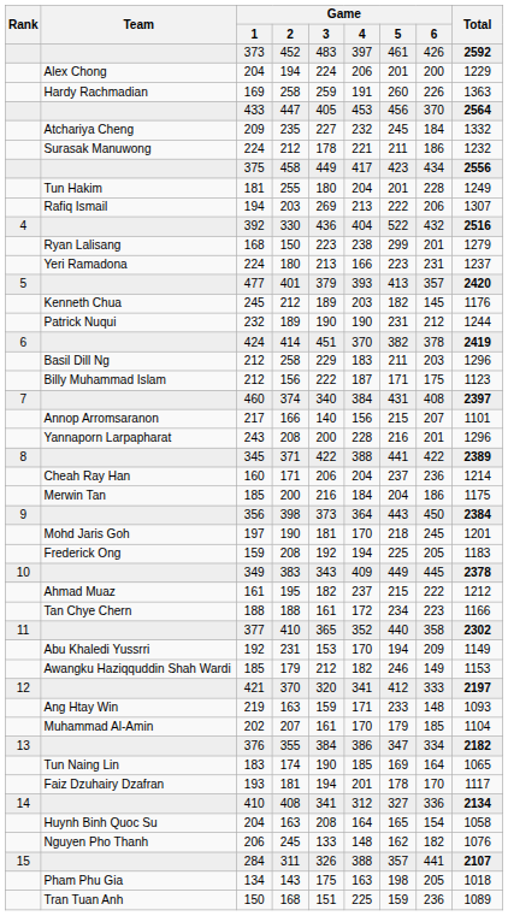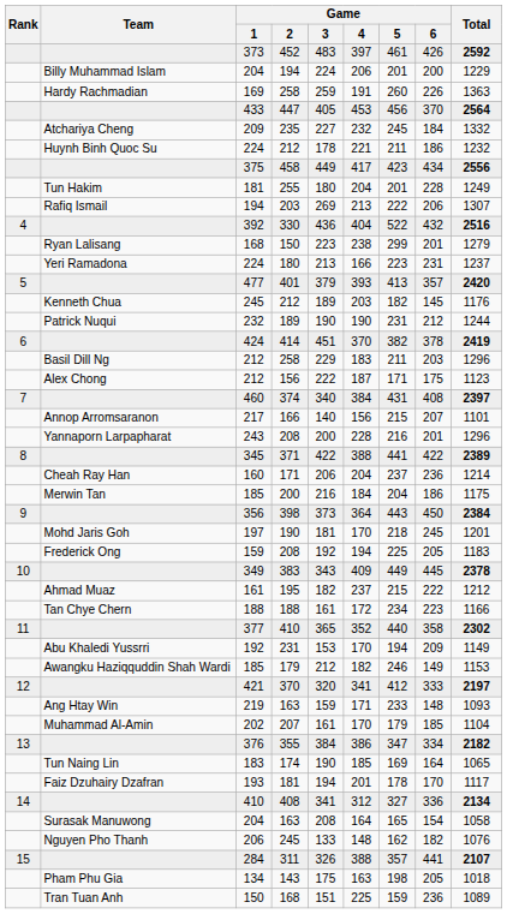 <table class=wikitable style="text-align:center">
 <tr>
 <th rowspan="2" width=40>Rank</th>
 <th rowspan="2" width=250>Team</th>
 <th colspan="6">Game</th>
 <th rowspan="2" width=60>Total</th>
 </tr>
 <tr>
 <th width=40>1</th>
 <th width=40>2</th>
 <th width=40>3</th>
 <th width=40>4</th>
 <th width=40>5</th>
 <th width=40>6</th>
 </tr>
 <tr bgcolor=eeeeee>
 <td></td>
 <td align=left></td>
 <td>373</td>
 <td>452</td>
 <td>483</td>
 <td>397</td>
 <td>461</td>
 <td>426</td>
 <td><strong>2592</strong></td>
 </tr>
 <tr>
 <td></td>
-<td align=left>Alex Chong</td>
+<td align=left>Billy Muhammad Islam</td>
 <td>204</td>
 <td>194</td>
 <td>224</td>
 <td>206</td>
 <td>201</td>
 <td>200</td>
 <td>1229</td>
 </tr>
 <tr>
 <td></td>
 <td align=left>Hardy Rachmadian</td>
 <td>169</td>
 <td>258</td>
 <td>259</td>
 <td>191</td>
 <td>260</td>
 <td>226</td>
 <td>1363</td>
 </tr>
 <tr bgcolor=eeeeee>
 <td></td>
 <td align=left></td>
 <td>433</td>
 <td>447</td>
 <td>405</td>
 <td>453</td>
 <td>456</td>
 <td>370</td>
 <td><strong>2564</strong></td>
 </tr>
 <tr>
 <td></td>
 <td align=left>Atchariya Cheng</td>
 <td>209</td>
 <td>235</td>
 <td>227</td>
 <td>232</td>
 <td>245</td>
 <td>184</td>
 <td>1332</td>
 </tr>
 <tr>
 <td></td>
-<td align=left>Surasak Manuwong</td>
+<td align=left>Huynh Binh Quoc Su</td>
 <td>224</td>
 <td>212</td>
 <td>178</td>
 <td>221</td>
 <td>211</td>
 <td>186</td>
 <td>1232</td>
 </tr>
 <tr bgcolor=eeeeee>
 <td></td>
 <td align=left></td>
 <td>375</td>
 <td>458</td>
 <td>449</td>
 <td>417</td>
 <td>423</td>
 <td>434</td>
 <td><strong>2556</strong></td>
 </tr>
 <tr>
 <td></td>
 <td align=left>Tun Hakim</td>
 <td>181</td>
 <td>255</td>
 <td>180</td>
 <td>204</td>
 <td>201</td>
 <td>228</td>
 <td>1249</td>
 </tr>
 <tr>
 <td></td>
 <td align=left>Rafiq Ismail</td>
 <td>194</td>
 <td>203</td>
 <td>269</td>
 <td>213</td>
 <td>222</td>
 <td>206</td>
 <td>1307</td>
 </tr>
 <tr bgcolor=eeeeee>
 <td>4</td>
 <td align=left></td>
 <td>392</td>
 <td>330</td>
 <td>436</td>
 <td>404</td>
 <td>522</td>
 <td>432</td>
 <td><strong>2516</strong></td>
 </tr>
 <tr>
 <td></td>
 <td align=left>Ryan Lalisang</td>
 <td>168</td>
 <td>150</td>
 <td>223</td>
 <td>238</td>
 <td>299</td>
 <td>201</td>
 <td>1279</td>
 </tr>
 <tr>
 <td></td>
 <td align=left>Yeri Ramadona</td>
 <td>224</td>
 <td>180</td>
 <td>213</td>
 <td>166</td>
 <td>223</td>
 <td>231</td>
 <td>1237</td>
 </tr>
 <tr bgcolor=eeeeee>
 <td>5</td>
 <td align=left></td>
 <td>477</td>
 <td>401</td>
 <td>379</td>
 <td>393</td>
 <td>413</td>
 <td>357</td>
 <td><strong>2420</strong></td>
 </tr>
 <tr>
 <td></td>
 <td align=left>Kenneth Chua</td>
 <td>245</td>
 <td>212</td>
 <td>189</td>
 <td>203</td>
 <td>182</td>
 <td>145</td>
 <td>1176</td>
 </tr>
 <tr>
 <td></td>
 <td align=left>Patrick Nuqui</td>
 <td>232</td>
 <td>189</td>
 <td>190</td>
 <td>190</td>
 <td>231</td>
 <td>212</td>
 <td>1244</td>
 </tr>
 <tr bgcolor=eeeeee>
 <td>6</td>
 <td align=left></td>
 <td>424</td>
 <td>414</td>
 <td>451</td>
 <td>370</td>
 <td>382</td>
 <td>378</td>
 <td><strong>2419</strong></td>
 </tr>
 <tr>
 <td></td>
 <td align=left>Basil Dill Ng</td>
 <td>212</td>
 <td>258</td>
 <td>229</td>
 <td>183</td>
 <td>211</td>
 <td>203</td>
 <td>1296</td>
 </tr>
 <tr>
 <td></td>
-<td align=left>Billy Muhammad Islam</td>
+<td align=left>Alex Chong</td>
 <td>212</td>
 <td>156</td>
 <td>222</td>
 <td>187</td>
 <td>171</td>
 <td>175</td>
 <td>1123</td>
 </tr>
 <tr bgcolor=eeeeee>
 <td>7</td>
 <td align=left></td>
 <td>460</td>
 <td>374</td>
 <td>340</td>
 <td>384</td>
 <td>431</td>
 <td>408</td>
 <td><strong>2397</strong></td>
 </tr>
 <tr>
 <td></td>
 <td align=left>Annop Arromsaranon</td>
 <td>217</td>
 <td>166</td>
 <td>140</td>
 <td>156</td>
 <td>215</td>
 <td>207</td>
 <td>1101</td>
 </tr>
 <tr>
 <td></td>
 <td align=left>Yannaporn Larpapharat</td>
 <td>243</td>
 <td>208</td>
 <td>200</td>
 <td>228</td>
 <td>216</td>
 <td>201</td>
 <td>1296</td>
 </tr>
 <tr bgcolor=eeeeee>
 <td>8</td>
 <td align=left></td>
 <td>345</td>
 <td>371</td>
 <td>422</td>
 <td>388</td>
 <td>441</td>
 <td>422</td>
 <td><strong>2389</strong></td>
 </tr>
 <tr>
 <td></td>
 <td align=left>Cheah Ray Han</td>
 <td>160</td>
 <td>171</td>
 <td>206</td>
 <td>204</td>
 <td>237</td>
 <td>236</td>
 <td>1214</td>
 </tr>
 <tr>
 <td></td>
 <td align=left>Merwin Tan</td>
 <td>185</td>
 <td>200</td>
 <td>216</td>
 <td>184</td>
 <td>204</td>
 <td>186</td>
 <td>1175</td>
 </tr>
 <tr bgcolor=eeeeee>
 <td>9</td>
 <td align=left></td>
 <td>356</td>
 <td>398</td>
 <td>373</td>
 <td>364</td>
 <td>443</td>
 <td>450</td>
 <td><strong>2384</strong></td>
 </tr>
 <tr>
 <td></td>
 <td align=left>Mohd Jaris Goh</td>
 <td>197</td>
 <td>190</td>
 <td>181</td>
 <td>170</td>
 <td>218</td>
 <td>245</td>
 <td>1201</td>
 </tr>
 <tr>
 <td></td>
 <td align=left>Frederick Ong</td>
 <td>159</td>
 <td>208</td>
 <td>192</td>
 <td>194</td>
 <td>225</td>
 <td>205</td>
 <td>1183</td>
 </tr>
 <tr bgcolor=eeeeee>
 <td>10</td>
 <td align=left></td>
 <td>349</td>
 <td>383</td>
 <td>343</td>
 <td>409</td>
 <td>449</td>
 <td>445</td>
 <td><strong>2378</strong></td>
 </tr>
 <tr>
 <td></td>
 <td align=left>Ahmad Muaz</td>
 <td>161</td>
 <td>195</td>
 <td>182</td>
 <td>237</td>
 <td>215</td>
 <td>222</td>
 <td>1212</td>
 </tr>
 <tr>
 <td></td>
 <td align=left>Tan Chye Chern</td>
 <td>188</td>
 <td>188</td>
 <td>161</td>
 <td>172</td>
 <td>234</td>
 <td>223</td>
 <td>1166</td>
 </tr>
 <tr bgcolor=eeeeee>
 <td>11</td>
 <td align=left></td>
 <td>377</td>
 <td>410</td>
 <td>365</td>
 <td>352</td>
 <td>440</td>
 <td>358</td>
 <td><strong>2302</strong></td>
 </tr>
 <tr>
 <td></td>
 <td align=left>Abu Khaledi Yussrri</td>
 <td>192</td>
 <td>231</td>
 <td>153</td>
 <td>170</td>
 <td>194</td>
 <td>209</td>
 <td>1149</td>
 </tr>
 <tr>
 <td></td>
 <td align=left>Awangku Haziqquddin Shah Wardi</td>
 <td>185</td>
 <td>179</td>
 <td>212</td>
 <td>182</td>
 <td>246</td>
 <td>149</td>
 <td>1153</td>
 </tr>
 <tr bgcolor=eeeeee>
 <td>12</td>
 <td align=left></td>
 <td>421</td>
 <td>370</td>
 <td>320</td>
 <td>341</td>
 <td>412</td>
 <td>333</td>
 <td><strong>2197</strong></td>
 </tr>
 <tr>
 <td></td>
 <td align=left>Ang Htay Win</td>
 <td>219</td>
 <td>163</td>
 <td>159</td>
 <td>171</td>
 <td>233</td>
 <td>148</td>
 <td>1093</td>
 </tr>
 <tr>
 <td></td>
 <td align=left>Muhammad Al-Amin</td>
 <td>202</td>
 <td>207</td>
 <td>161</td>
 <td>170</td>
 <td>179</td>
 <td>185</td>
 <td>1104</td>
 </tr>
 <tr bgcolor=eeeeee>
 <td>13</td>
 <td align=left></td>
 <td>376</td>
 <td>355</td>
 <td>384</td>
 <td>386</td>
 <td>347</td>
 <td>334</td>
 <td><strong>2182</strong></td>
 </tr>
 <tr>
 <td></td>
 <td align=left>Tun Naing Lin</td>
 <td>183</td>
 <td>174</td>
 <td>190</td>
 <td>185</td>
 <td>169</td>
 <td>164</td>
 <td>1065</td>
 </tr>
 <tr>
 <td></td>
 <td align=left>Faiz Dzuhairy Dzafran</td>
 <td>193</td>
 <td>181</td>
 <td>194</td>
 <td>201</td>
 <td>178</td>
 <td>170</td>
 <td>1117</td>
 </tr>
 <tr bgcolor=eeeeee>
 <td>14</td>
 <td align=left></td>
 <td>410</td>
 <td>408</td>
 <td>341</td>
 <td>312</td>
 <td>327</td>
 <td>336</td>
 <td><strong>2134</strong></td>
 </tr>
 <tr>
 <td></td>
-<td align=left>Huynh Binh Quoc Su</td>
+<td align=left>Surasak Manuwong</td>
 <td>204</td>
 <td>163</td>
 <td>208</td>
 <td>164</td>
 <td>165</td>
 <td>154</td>
 <td>1058</td>
 </tr>
 <tr>
 <td></td>
 <td align=left>Nguyen Pho Thanh</td>
 <td>206</td>
 <td>245</td>
 <td>133</td>
 <td>148</td>
 <td>162</td>
 <td>182</td>
 <td>1076</td>
 </tr>
 <tr bgcolor=eeeeee>
 <td>15</td>
 <td align=left></td>
 <td>284</td>
 <td>311</td>
 <td>326</td>
 <td>388</td>
 <td>357</td>
 <td>441</td>
 <td><strong>2107</strong></td>
 </tr>
 <tr>
 <td></td>
 <td align=left>Pham Phu Gia</td>
 <td>134</td>
 <td>143</td>
 <td>175</td>
 <td>163</td>
 <td>198</td>
 <td>205</td>
 <td>1018</td>
 </tr>
 <tr>
 <td></td>
 <td align=left>Tran Tuan Anh</td>
 <td>150</td>
 <td>168</td>
 <td>151</td>
 <td>225</td>
 <td>159</td>
 <td>236</td>
 <td>1089</td>
 </tr>
 </table>
